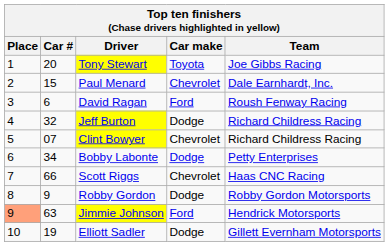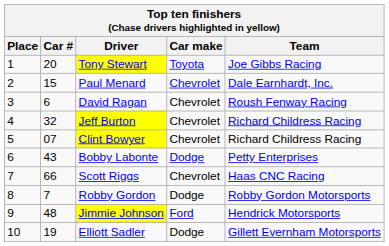 <table class="wikitable" style="font-size:90%;">
 <tr>
 <th colspan="9">Top ten finishers<br><small>(Chase drivers highlighted in yellow)</small></th>
 </tr>
 <tr>
 <th>Place</th>
 <th>Car #</th>
 <th>Driver</th>
 <th>Car make</th>
 <th>Team</th>
 </tr>
 <tr>
 <td>1</td>
 <td>20</td>
 <td style="background:yellow;"><a href='#'>Tony Stewart</a></td>
 <td><a href='#'>Toyota</a></td>
 <td><a href='#'>Joe Gibbs Racing</a></td>
 </tr>
 <tr>
 <td>2</td>
 <td>15</td>
 <td><a href='#'>Paul Menard</a></td>
 <td><a href='#'>Chevrolet</a></td>
 <td><a href='#'>Dale Earnhardt, Inc.</a></td>
 </tr>
 <tr>
 <td>3</td>
 <td>6</td>
 <td><a href='#'>David Ragan</a></td>
-<td><a href='#'>Ford</a></td>
+<td>Chevrolet</td>
 <td><a href='#'>Roush Fenway Racing</a></td>
 </tr>
 <tr>
 <td>4</td>
 <td>32</td>
 <td style="background:yellow;"><a href='#'>Jeff Burton</a></td>
-<td>Dodge</td>
+<td>Chevrolet</td>
 <td><a href='#'>Richard Childress Racing</a></td>
 </tr>
 <tr>
 <td>5</td>
 <td>07</td>
 <td style="background:yellow;"><a href='#'>Clint Bowyer</a></td>
 <td>Chevrolet</td>
 <td>Richard Childress Racing</td>
 </tr>
 <tr>
 <td>6</td>
-<td>34</td>
+<td>43</td>
 <td><a href='#'>Bobby Labonte</a></td>
 <td><a href='#'>Dodge</a></td>
 <td><a href='#'>Petty Enterprises</a></td>
 </tr>
 <tr>
 <td>7</td>
 <td>66</td>
 <td><a href='#'>Scott Riggs</a></td>
 <td>Chevrolet</td>
 <td><a href='#'>Haas CNC Racing</a></td>
 </tr>
 <tr>
 <td>8</td>
-<td>9</td>
+<td>7</td>
 <td><a href='#'>Robby Gordon</a></td>
 <td>Dodge</td>
 <td><a href='#'>Robby Gordon Motorsports</a></td>
 </tr>
 <tr>
-<td style="background: lightsalmon;">9</td>
-<td>63</td>
+<td>9</td>
+<td>48</td>
 <td style="background:yellow;"><a href='#'>Jimmie Johnson</a></td>
 <td><a href='#'>Ford</a></td>
 <td><a href='#'>Hendrick Motorsports</a></td>
 </tr>
 <tr>
 <td>10</td>
 <td>19</td>
 <td><a href='#'>Elliott Sadler</a></td>
 <td>Dodge</td>
 <td><a href='#'>Gillett Evernham Motorsports</a></td>
 </tr>
 </table>
